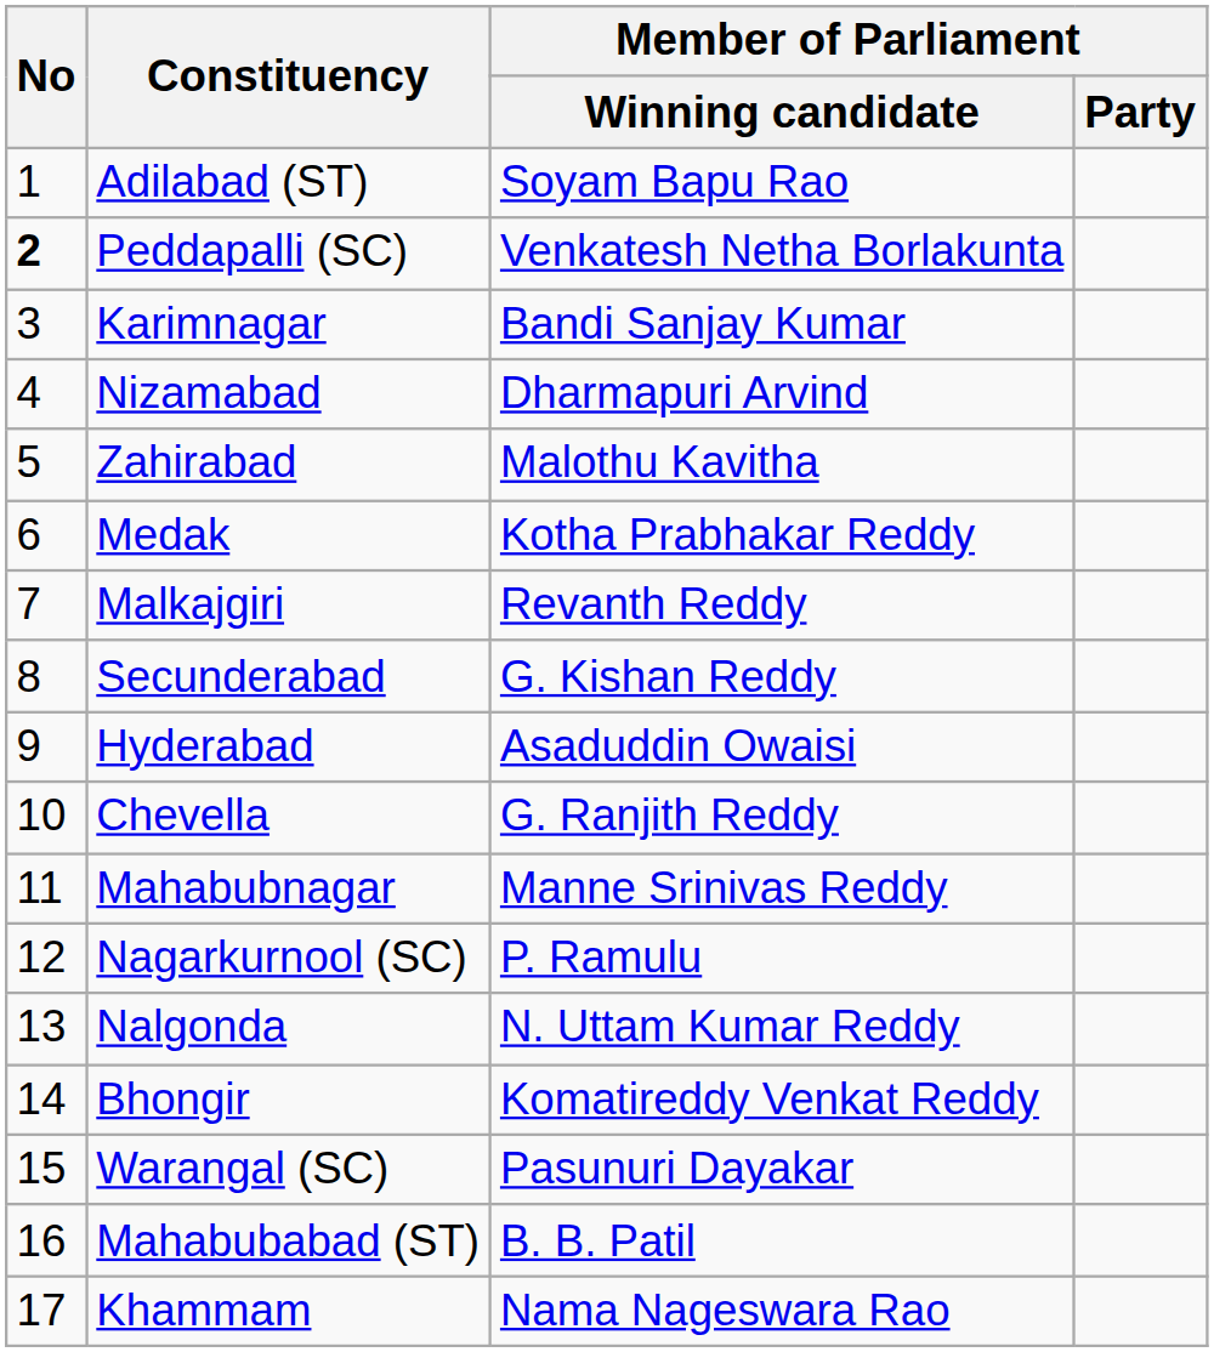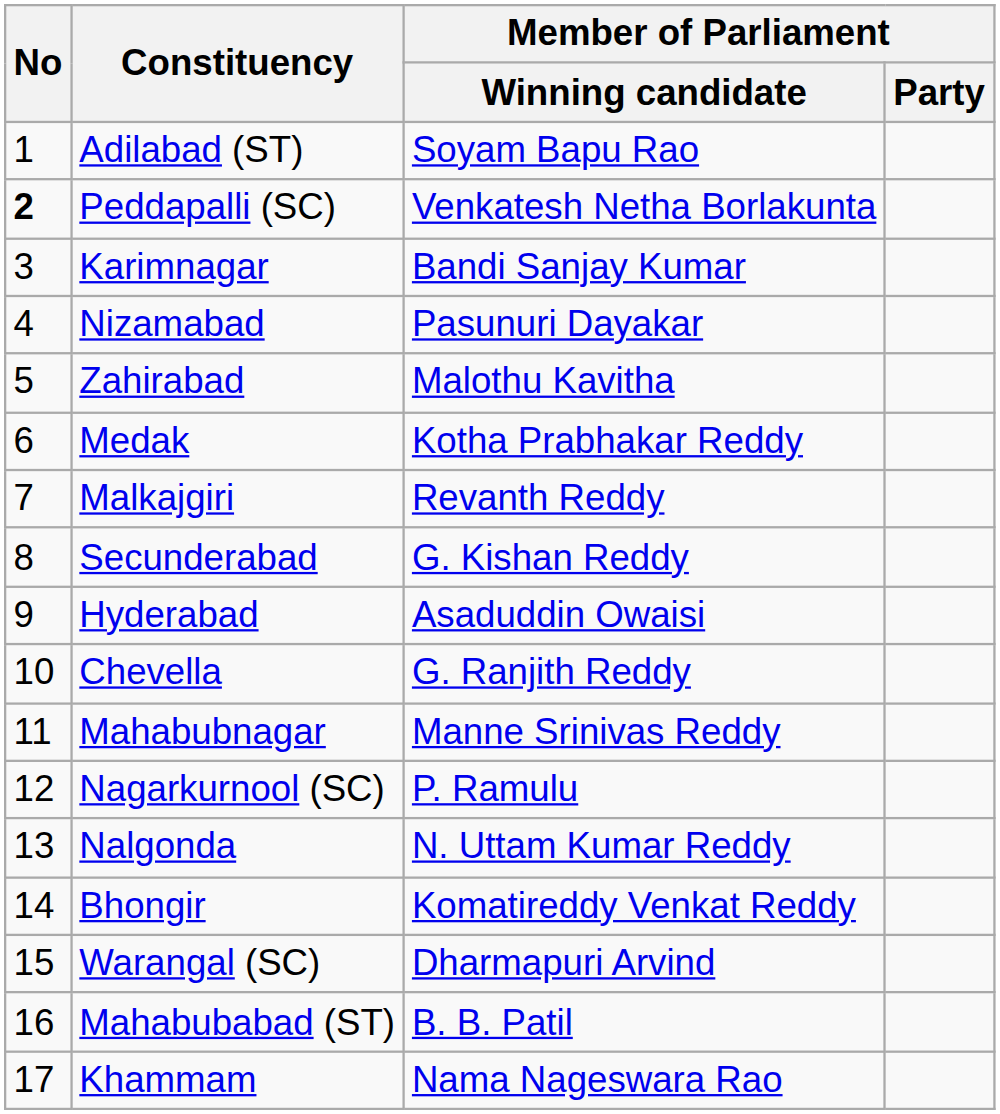 <table class="wikitable sortable">
 <tr>
 <th rowspan="2">No</th>
 <th rowspan="2">Constituency</th>
 <th colspan="3">Member of Parliament</th>
 </tr>
 <tr>
 <th>Winning candidate</th>
 <th colspan=2>Party</th>
 </tr>
 <tr>
 <td>1</td>
 <td><a href='#'>Adilabad</a> (ST)</td>
 <td><a href='#'>Soyam Bapu Rao</a></td>
 <td></td>
 </tr>
 <tr>
 <td><strong>2</strong></td>
 <td><a href='#'>Peddapalli</a> (SC)</td>
 <td><a href='#'>Venkatesh Netha Borlakunta</a></td>
 <td></td>
 </tr>
 <tr>
 <td>3</td>
 <td><a href='#'>Karimnagar</a></td>
 <td><a href='#'>Bandi Sanjay Kumar</a></td>
 <td></td>
 </tr>
 <tr>
 <td>4</td>
 <td><a href='#'>Nizamabad</a></td>
-<td><a href='#'>Dharmapuri Arvind</a></td>
+<td><a href='#'>Pasunuri Dayakar</a></td>
 <td></td>
 </tr>
 <tr>
 <td>5</td>
 <td><a href='#'>Zahirabad</a></td>
 <td><a href='#'>Malothu Kavitha</a></td>
 <td></td>
 </tr>
 <tr>
 <td>6</td>
 <td><a href='#'>Medak</a></td>
 <td><a href='#'>Kotha Prabhakar Reddy</a></td>
 <td></td>
 </tr>
 <tr>
 <td>7</td>
 <td><a href='#'>Malkajgiri</a></td>
 <td><a href='#'>Revanth Reddy</a></td>
 <td></td>
 </tr>
 <tr>
 <td>8</td>
 <td><a href='#'>Secunderabad</a></td>
 <td><a href='#'>G. Kishan Reddy</a></td>
 <td></td>
 </tr>
 <tr>
 <td>9</td>
 <td><a href='#'>Hyderabad</a></td>
 <td><a href='#'>Asaduddin Owaisi</a></td>
 <td></td>
 </tr>
 <tr>
 <td>10</td>
 <td><a href='#'>Chevella</a></td>
 <td><a href='#'>G. Ranjith Reddy</a></td>
 <td></td>
 </tr>
 <tr>
 <td>11</td>
 <td><a href='#'>Mahabubnagar</a></td>
 <td><a href='#'>Manne Srinivas Reddy</a></td>
 <td></td>
 </tr>
 <tr>
 <td>12</td>
 <td><a href='#'>Nagarkurnool</a> (SC)</td>
 <td><a href='#'>P. Ramulu</a></td>
 <td></td>
 </tr>
 <tr>
 <td>13</td>
 <td><a href='#'>Nalgonda</a></td>
 <td><a href='#'>N. Uttam Kumar Reddy</a></td>
 <td></td>
 </tr>
 <tr>
 <td>14</td>
 <td><a href='#'>Bhongir</a></td>
 <td><a href='#'>Komatireddy Venkat Reddy</a></td>
 <td></td>
 </tr>
 <tr>
 <td>15</td>
 <td><a href='#'>Warangal</a> (SC)</td>
-<td><a href='#'>Pasunuri Dayakar</a></td>
+<td><a href='#'>Dharmapuri Arvind</a></td>
 <td></td>
 </tr>
 <tr>
 <td>16</td>
 <td><a href='#'>Mahabubabad</a> (ST)</td>
 <td><a href='#'>B. B. Patil</a></td>
 <td></td>
 </tr>
 <tr>
 <td>17</td>
 <td><a href='#'>Khammam</a></td>
 <td><a href='#'>Nama Nageswara Rao</a></td>
 <td></td>
 </tr>
 </table>
